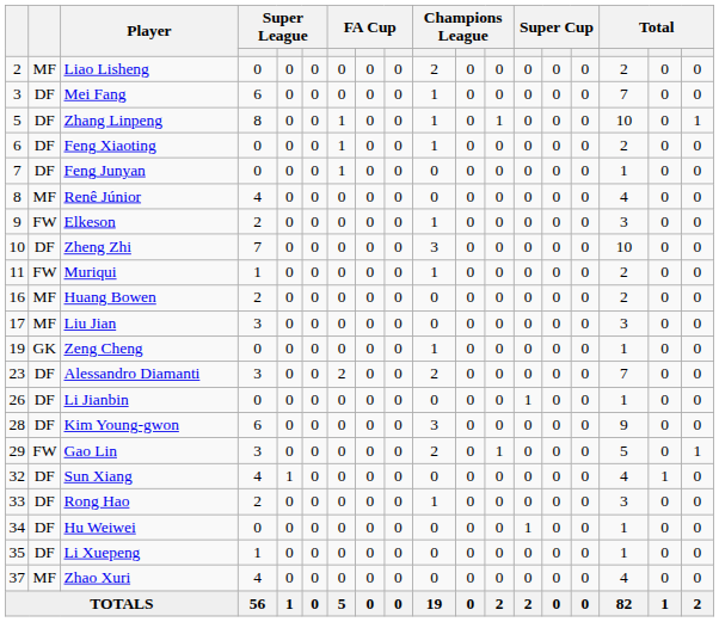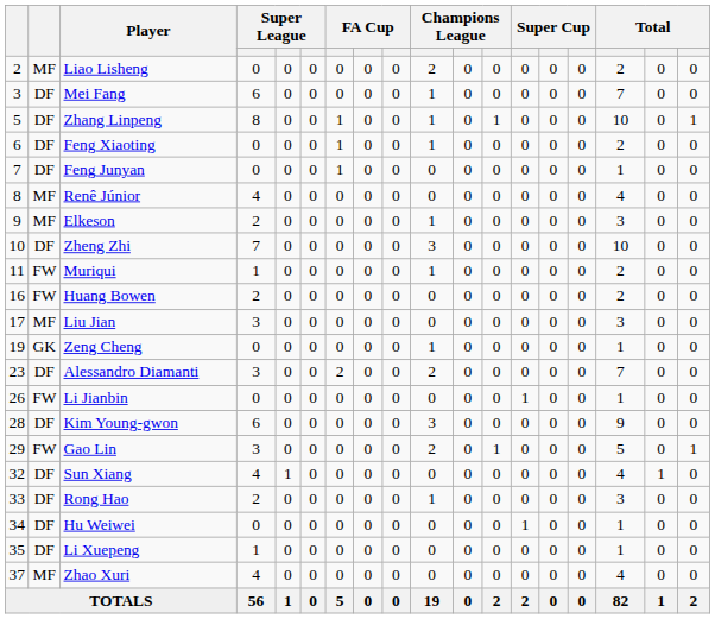 <table class="wikitable" style="text-align:center" width=80%>
 <tr>
 <th rowspan=2></th>
 <th rowspan=2></th>
 <th rowspan=2 width="170">Player</th>
 <th colspan=3 width="105">Super League</th>
 <th colspan=3 width="105">FA Cup</th>
 <th colspan=3 width="105">Champions League</th>
 <th colspan=3 width="105">Super Cup</th>
 <th colspan=3 width="150">Total</th>
 </tr>
 <tr>
 <th></th>
 <th></th>
 <th></th>
 <th></th>
 <th></th>
 <th></th>
 <th></th>
 <th></th>
 <th></th>
 <th></th>
 <th></th>
 <th></th>
 <th></th>
 <th></th>
 <th></th>
 </tr>
 <tr>
 <td>2</td>
 <td>MF</td>
 <td align=left> <a href='#'>Liao Lisheng</a></td>
 <td>0</td>
 <td>0</td>
 <td>0</td>
 <td>0</td>
 <td>0</td>
 <td>0</td>
 <td>2</td>
 <td>0</td>
 <td>0</td>
 <td>0</td>
 <td>0</td>
 <td>0</td>
 <td>2</td>
 <td>0</td>
 <td>0</td>
 </tr>
 <tr>
 <td>3</td>
 <td>DF</td>
 <td align=left> <a href='#'>Mei Fang</a></td>
 <td>6</td>
 <td>0</td>
 <td>0</td>
 <td>0</td>
 <td>0</td>
 <td>0</td>
 <td>1</td>
 <td>0</td>
 <td>0</td>
 <td>0</td>
 <td>0</td>
 <td>0</td>
 <td>7</td>
 <td>0</td>
 <td>0</td>
 </tr>
 <tr>
 <td>5</td>
 <td>DF</td>
 <td align=left> <a href='#'>Zhang Linpeng</a></td>
 <td>8</td>
 <td>0</td>
 <td>0</td>
 <td>1</td>
 <td>0</td>
 <td>0</td>
 <td>1</td>
 <td>0</td>
 <td>1</td>
 <td>0</td>
 <td>0</td>
 <td>0</td>
 <td>10</td>
 <td>0</td>
 <td>1</td>
 </tr>
 <tr>
 <td>6</td>
 <td>DF</td>
 <td align=left> <a href='#'>Feng Xiaoting</a></td>
 <td>0</td>
 <td>0</td>
 <td>0</td>
 <td>1</td>
 <td>0</td>
 <td>0</td>
 <td>1</td>
 <td>0</td>
 <td>0</td>
 <td>0</td>
 <td>0</td>
 <td>0</td>
 <td>2</td>
 <td>0</td>
 <td>0</td>
 </tr>
 <tr>
 <td>7</td>
 <td>DF</td>
 <td align=left> <a href='#'>Feng Junyan</a></td>
 <td>0</td>
 <td>0</td>
 <td>0</td>
 <td>1</td>
 <td>0</td>
 <td>0</td>
 <td>0</td>
 <td>0</td>
 <td>0</td>
 <td>0</td>
 <td>0</td>
 <td>0</td>
 <td>1</td>
 <td>0</td>
 <td>0</td>
 </tr>
 <tr>
 <td>8</td>
 <td>MF</td>
 <td align=left> <a href='#'>Renê Júnior</a></td>
 <td>4</td>
 <td>0</td>
 <td>0</td>
 <td>0</td>
 <td>0</td>
 <td>0</td>
 <td>0</td>
 <td>0</td>
 <td>0</td>
 <td>0</td>
 <td>0</td>
 <td>0</td>
 <td>4</td>
 <td>0</td>
 <td>0</td>
 </tr>
 <tr>
 <td>9</td>
-<td>FW</td>
+<td>MF</td>
 <td align=left> <a href='#'>Elkeson</a></td>
 <td>2</td>
 <td>0</td>
 <td>0</td>
 <td>0</td>
 <td>0</td>
 <td>0</td>
 <td>1</td>
 <td>0</td>
 <td>0</td>
 <td>0</td>
 <td>0</td>
 <td>0</td>
 <td>3</td>
 <td>0</td>
 <td>0</td>
 </tr>
 <tr>
 <td>10</td>
 <td>DF</td>
 <td align=left> <a href='#'>Zheng Zhi</a></td>
 <td>7</td>
 <td>0</td>
 <td>0</td>
 <td>0</td>
 <td>0</td>
 <td>0</td>
 <td>3</td>
 <td>0</td>
 <td>0</td>
 <td>0</td>
 <td>0</td>
 <td>0</td>
 <td>10</td>
 <td>0</td>
 <td>0</td>
 </tr>
 <tr>
 <td>11</td>
 <td>FW</td>
 <td align=left> <a href='#'>Muriqui</a></td>
 <td>1</td>
 <td>0</td>
 <td>0</td>
 <td>0</td>
 <td>0</td>
 <td>0</td>
 <td>1</td>
 <td>0</td>
 <td>0</td>
 <td>0</td>
 <td>0</td>
 <td>0</td>
 <td>2</td>
 <td>0</td>
 <td>0</td>
 </tr>
 <tr>
 <td>16</td>
-<td>MF</td>
+<td>FW</td>
 <td align=left> <a href='#'>Huang Bowen</a></td>
 <td>2</td>
 <td>0</td>
 <td>0</td>
 <td>0</td>
 <td>0</td>
 <td>0</td>
 <td>0</td>
 <td>0</td>
 <td>0</td>
 <td>0</td>
 <td>0</td>
 <td>0</td>
 <td>2</td>
 <td>0</td>
 <td>0</td>
 </tr>
 <tr>
 <td>17</td>
 <td>MF</td>
 <td align=left> <a href='#'>Liu Jian</a></td>
 <td>3</td>
 <td>0</td>
 <td>0</td>
 <td>0</td>
 <td>0</td>
 <td>0</td>
 <td>0</td>
 <td>0</td>
 <td>0</td>
 <td>0</td>
 <td>0</td>
 <td>0</td>
 <td>3</td>
 <td>0</td>
 <td>0</td>
 </tr>
 <tr>
 <td>19</td>
 <td>GK</td>
 <td align=left> <a href='#'>Zeng Cheng</a></td>
 <td>0</td>
 <td>0</td>
 <td>0</td>
 <td>0</td>
 <td>0</td>
 <td>0</td>
 <td>1</td>
 <td>0</td>
 <td>0</td>
 <td>0</td>
 <td>0</td>
 <td>0</td>
 <td>1</td>
 <td>0</td>
 <td>0</td>
 </tr>
 <tr>
 <td>23</td>
 <td>DF</td>
 <td align=left> <a href='#'>Alessandro Diamanti</a></td>
 <td>3</td>
 <td>0</td>
 <td>0</td>
 <td>2</td>
 <td>0</td>
 <td>0</td>
 <td>2</td>
 <td>0</td>
 <td>0</td>
 <td>0</td>
 <td>0</td>
 <td>0</td>
 <td>7</td>
 <td>0</td>
 <td>0</td>
 </tr>
 <tr>
 <td>26</td>
-<td>DF</td>
+<td>FW</td>
 <td align=left> <a href='#'>Li Jianbin</a></td>
 <td>0</td>
 <td>0</td>
 <td>0</td>
 <td>0</td>
 <td>0</td>
 <td>0</td>
 <td>0</td>
 <td>0</td>
 <td>0</td>
 <td>1</td>
 <td>0</td>
 <td>0</td>
 <td>1</td>
 <td>0</td>
 <td>0</td>
 </tr>
 <tr>
 <td>28</td>
 <td>DF</td>
 <td align=left> <a href='#'>Kim Young-gwon</a></td>
 <td>6</td>
 <td>0</td>
 <td>0</td>
 <td>0</td>
 <td>0</td>
 <td>0</td>
 <td>3</td>
 <td>0</td>
 <td>0</td>
 <td>0</td>
 <td>0</td>
 <td>0</td>
 <td>9</td>
 <td>0</td>
 <td>0</td>
 </tr>
 <tr>
 <td>29</td>
 <td>FW</td>
 <td align=left> <a href='#'>Gao Lin</a></td>
 <td>3</td>
 <td>0</td>
 <td>0</td>
 <td>0</td>
 <td>0</td>
 <td>0</td>
 <td>2</td>
 <td>0</td>
 <td>1</td>
 <td>0</td>
 <td>0</td>
 <td>0</td>
 <td>5</td>
 <td>0</td>
 <td>1</td>
 </tr>
 <tr>
 <td>32</td>
 <td>DF</td>
 <td align=left> <a href='#'>Sun Xiang</a></td>
 <td>4</td>
 <td>1</td>
 <td>0</td>
 <td>0</td>
 <td>0</td>
 <td>0</td>
 <td>0</td>
 <td>0</td>
 <td>0</td>
 <td>0</td>
 <td>0</td>
 <td>0</td>
 <td>4</td>
 <td>1</td>
 <td>0</td>
 </tr>
 <tr>
 <td>33</td>
 <td>DF</td>
 <td align=left> <a href='#'>Rong Hao</a></td>
 <td>2</td>
 <td>0</td>
 <td>0</td>
 <td>0</td>
 <td>0</td>
 <td>0</td>
 <td>1</td>
 <td>0</td>
 <td>0</td>
 <td>0</td>
 <td>0</td>
 <td>0</td>
 <td>3</td>
 <td>0</td>
 <td>0</td>
 </tr>
 <tr>
 <td>34</td>
 <td>DF</td>
 <td align=left> <a href='#'>Hu Weiwei</a></td>
 <td>0</td>
 <td>0</td>
 <td>0</td>
 <td>0</td>
 <td>0</td>
 <td>0</td>
 <td>0</td>
 <td>0</td>
 <td>0</td>
 <td>1</td>
 <td>0</td>
 <td>0</td>
 <td>1</td>
 <td>0</td>
 <td>0</td>
 </tr>
 <tr>
 <td>35</td>
 <td>DF</td>
 <td align=left> <a href='#'>Li Xuepeng</a></td>
 <td>1</td>
 <td>0</td>
 <td>0</td>
 <td>0</td>
 <td>0</td>
 <td>0</td>
 <td>0</td>
 <td>0</td>
 <td>0</td>
 <td>0</td>
 <td>0</td>
 <td>0</td>
 <td>1</td>
 <td>0</td>
 <td>0</td>
 </tr>
 <tr>
 <td>37</td>
 <td>MF</td>
 <td align=left> <a href='#'>Zhao Xuri</a></td>
 <td>4</td>
 <td>0</td>
 <td>0</td>
 <td>0</td>
 <td>0</td>
 <td>0</td>
 <td>0</td>
 <td>0</td>
 <td>0</td>
 <td>0</td>
 <td>0</td>
 <td>0</td>
 <td>4</td>
 <td>0</td>
 <td>0</td>
 </tr>
 <tr>
 <td ! colspan=3 style="background: #efefef; text-align: center;"><strong>TOTALS</strong></td>
 <th>56</th>
 <th>1</th>
 <th>0</th>
 <th>5</th>
 <th>0</th>
 <th>0</th>
 <th>19</th>
 <th>0</th>
 <th>2</th>
 <th>2</th>
 <th>0</th>
 <th>0</th>
 <th>82</th>
 <th>1</th>
 <th>2</th>
 </tr>
 </table>
